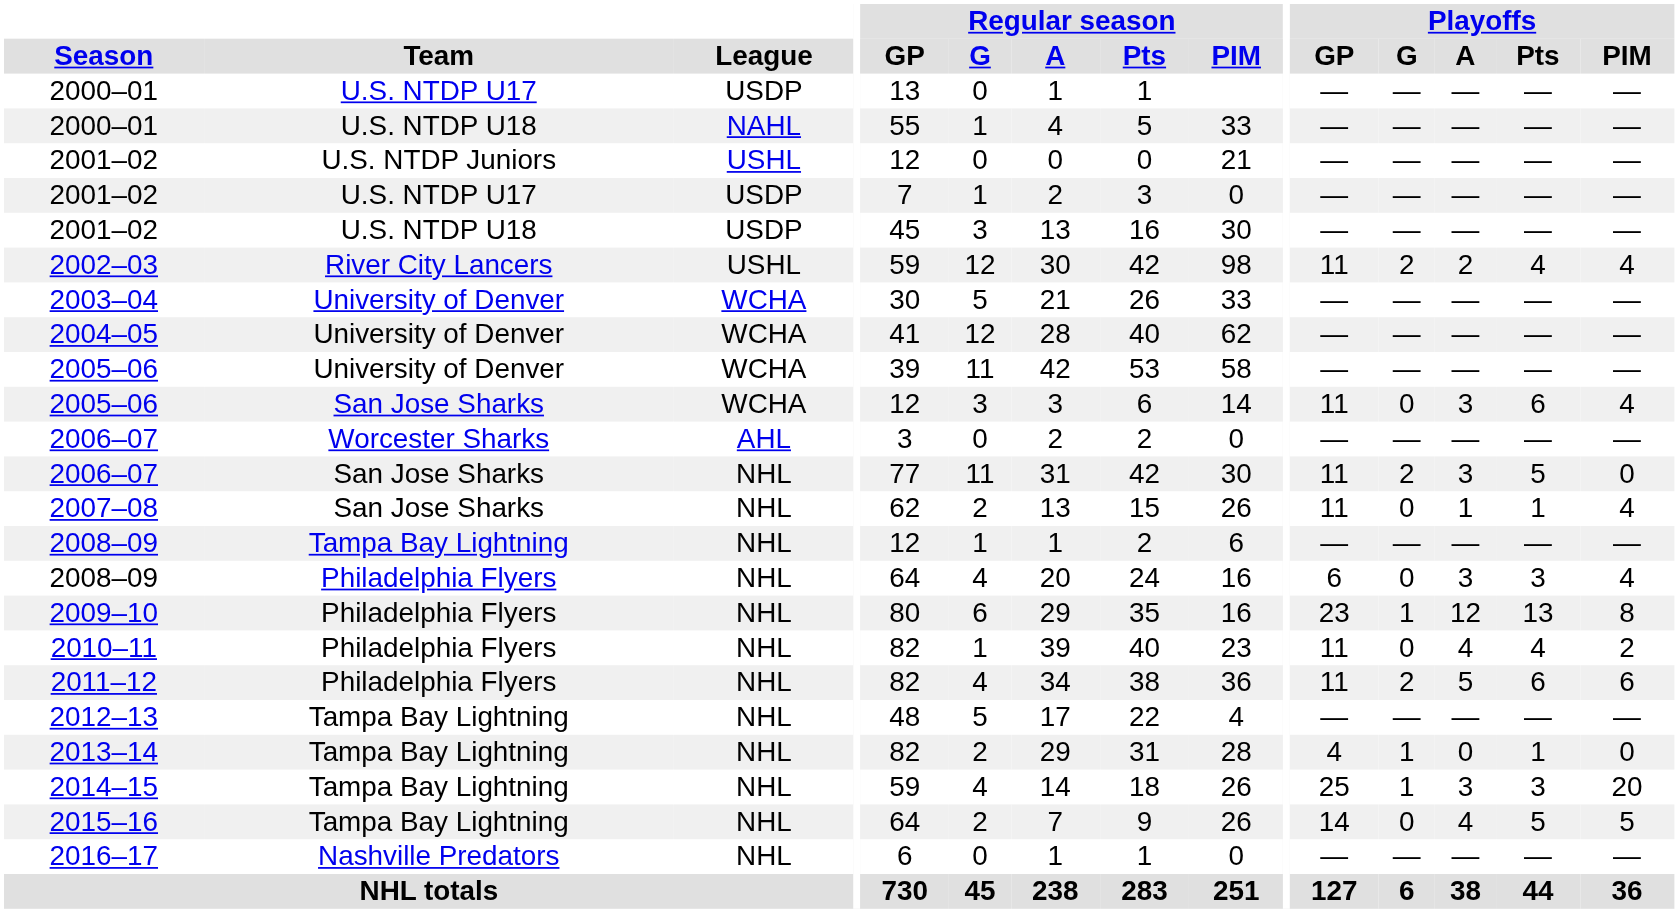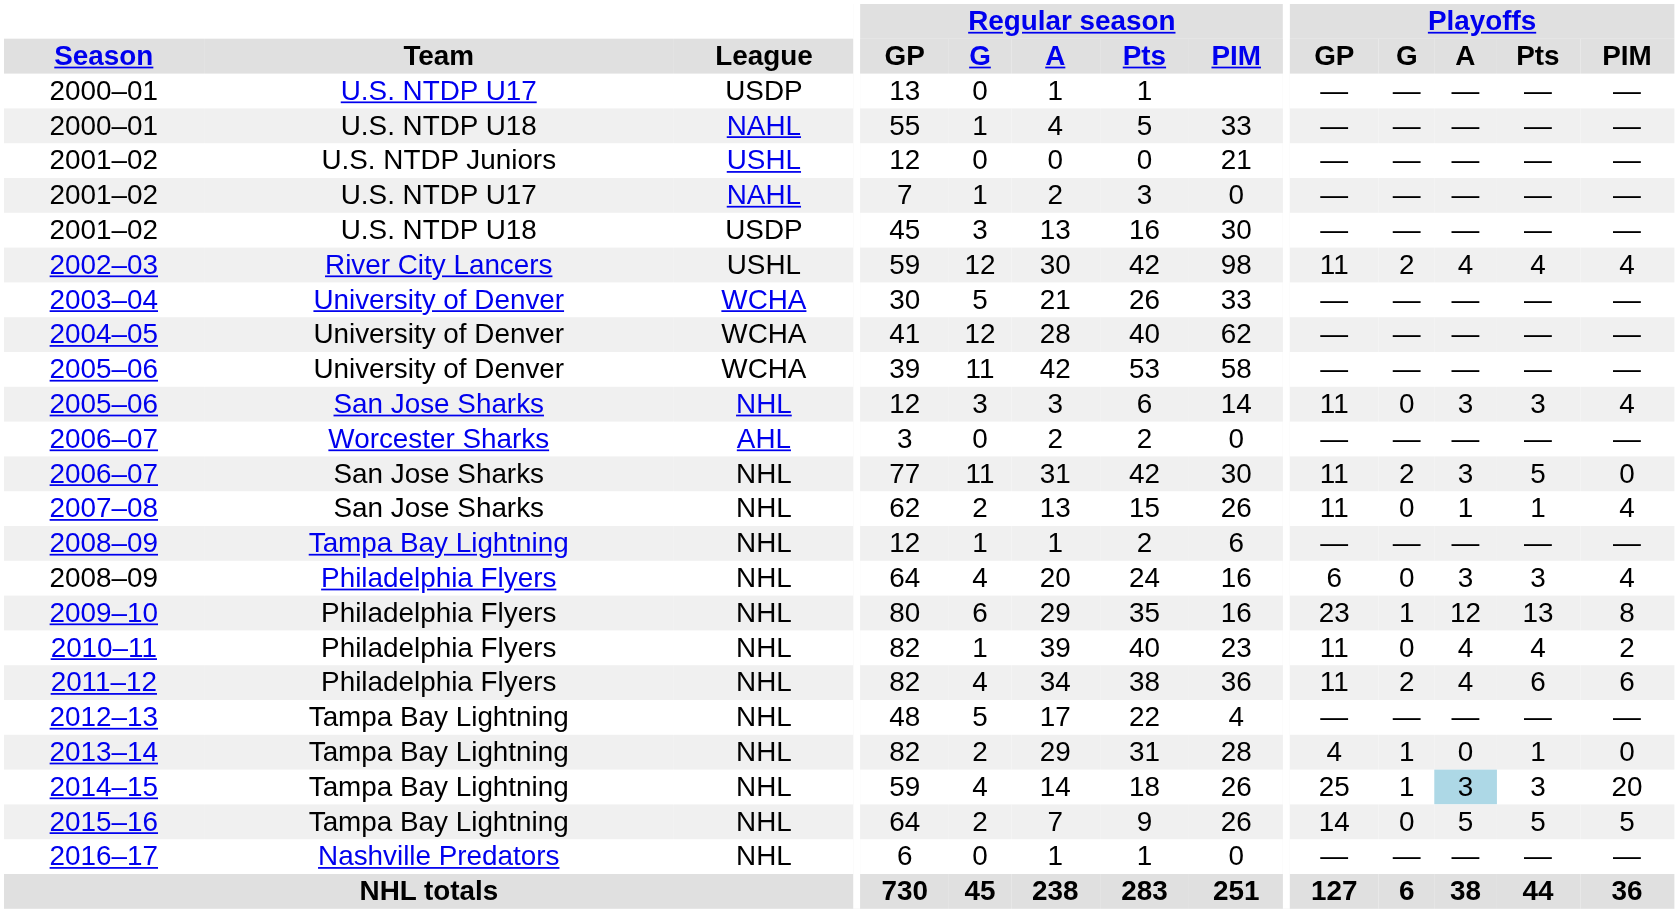 <table border="0" cellpadding="1" cellspacing="0" style="text-align:center; width:60em">
 <tr bgcolor="#e0e0e0">
 <th colspan="3"  bgcolor="#ffffff"></th>
 <th rowspan="99" bgcolor="#ffffff"></th>
 <th colspan="5"><a href='#'>Regular season</a></th>
 <th rowspan="99" bgcolor="#ffffff"></th>
 <th colspan="5"><a href='#'>Playoffs</a></th>
 </tr>
 <tr bgcolor="#e0e0e0">
 <th><a href='#'>Season</a></th>
 <th>Team</th>
 <th>League</th>
 <th>GP</th>
 <th><a href='#'>G</a></th>
 <th><a href='#'>A</a></th>
 <th><a href='#'>Pts</a></th>
 <th><a href='#'>PIM</a></th>
 <th>GP</th>
 <th>G</th>
 <th>A</th>
 <th>Pts</th>
 <th>PIM</th>
 </tr>
 <tr>
 <td>2000–01</td>
 <td><a href='#'>U.S. NTDP U17</a></td>
 <td>USDP</td>
 <td>13</td>
 <td>0</td>
 <td>1</td>
 <td>1</td>
 <td></td>
 <td>—</td>
 <td>—</td>
 <td>—</td>
 <td>—</td>
 <td>—</td>
 </tr>
 <tr bgcolor="#f0f0f0">
 <td>2000–01</td>
 <td>U.S. NTDP U18</td>
 <td><a href='#'>NAHL</a></td>
 <td>55</td>
 <td>1</td>
 <td>4</td>
 <td>5</td>
 <td>33</td>
 <td>—</td>
 <td>—</td>
 <td>—</td>
 <td>—</td>
 <td>—</td>
 </tr>
 <tr>
 <td>2001–02</td>
 <td>U.S. NTDP Juniors</td>
 <td><a href='#'>USHL</a></td>
 <td>12</td>
 <td>0</td>
 <td>0</td>
 <td>0</td>
 <td>21</td>
 <td>—</td>
 <td>—</td>
 <td>—</td>
 <td>—</td>
 <td>—</td>
 </tr>
 <tr bgcolor="#f0f0f0">
 <td>2001–02</td>
 <td>U.S. NTDP U17</td>
-<td>USDP</td>
+<td><a href='#'>NAHL</a></td>
 <td>7</td>
 <td>1</td>
 <td>2</td>
 <td>3</td>
 <td>0</td>
 <td>—</td>
 <td>—</td>
 <td>—</td>
 <td>—</td>
 <td>—</td>
 </tr>
 <tr>
 <td>2001–02</td>
 <td>U.S. NTDP U18</td>
 <td>USDP</td>
 <td>45</td>
 <td>3</td>
 <td>13</td>
 <td>16</td>
 <td>30</td>
 <td>—</td>
 <td>—</td>
 <td>—</td>
 <td>—</td>
 <td>—</td>
 </tr>
 <tr bgcolor="#f0f0f0">
 <td><a href='#'>2002–03</a></td>
 <td><a href='#'>River City Lancers</a></td>
 <td>USHL</td>
 <td>59</td>
 <td>12</td>
 <td>30</td>
 <td>42</td>
 <td>98</td>
 <td>11</td>
 <td>2</td>
-<td>2</td>
+<td>4</td>
 <td>4</td>
 <td>4</td>
 </tr>
 <tr>
 <td><a href='#'>2003–04</a></td>
 <td><a href='#'>University of Denver</a></td>
 <td><a href='#'>WCHA</a></td>
 <td>30</td>
 <td>5</td>
 <td>21</td>
 <td>26</td>
 <td>33</td>
 <td>—</td>
 <td>—</td>
 <td>—</td>
 <td>—</td>
 <td>—</td>
 </tr>
 <tr bgcolor="#f0f0f0">
 <td><a href='#'>2004–05</a></td>
 <td>University of Denver</td>
 <td>WCHA</td>
 <td>41</td>
 <td>12</td>
 <td>28</td>
 <td>40</td>
 <td>62</td>
 <td>—</td>
 <td>—</td>
 <td>—</td>
 <td>—</td>
 <td>—</td>
 </tr>
 <tr>
 <td><a href='#'>2005–06</a></td>
 <td>University of Denver</td>
 <td>WCHA</td>
 <td>39</td>
 <td>11</td>
 <td>42</td>
 <td>53</td>
 <td>58</td>
 <td>—</td>
 <td>—</td>
 <td>—</td>
 <td>—</td>
 <td>—</td>
 </tr>
 <tr bgcolor="#f0f0f0">
 <td><a href='#'>2005–06</a></td>
 <td><a href='#'>San Jose Sharks</a></td>
-<td>WCHA</td>
+<td><a href='#'>NHL</a></td>
 <td>12</td>
 <td>3</td>
 <td>3</td>
 <td>6</td>
 <td>14</td>
 <td>11</td>
 <td>0</td>
 <td>3</td>
-<td>6</td>
+<td>3</td>
 <td>4</td>
 </tr>
 <tr>
 <td><a href='#'>2006–07</a></td>
 <td><a href='#'>Worcester Sharks</a></td>
 <td><a href='#'>AHL</a></td>
 <td>3</td>
 <td>0</td>
 <td>2</td>
 <td>2</td>
 <td>0</td>
 <td>—</td>
 <td>—</td>
 <td>—</td>
 <td>—</td>
 <td>—</td>
 </tr>
 <tr bgcolor="#f0f0f0">
 <td><a href='#'>2006–07</a></td>
 <td>San Jose Sharks</td>
 <td>NHL</td>
 <td>77</td>
 <td>11</td>
 <td>31</td>
 <td>42</td>
 <td>30</td>
 <td>11</td>
 <td>2</td>
 <td>3</td>
 <td>5</td>
 <td>0</td>
 </tr>
 <tr>
 <td><a href='#'>2007–08</a></td>
 <td>San Jose Sharks</td>
 <td>NHL</td>
 <td>62</td>
 <td>2</td>
 <td>13</td>
 <td>15</td>
 <td>26</td>
 <td>11</td>
 <td>0</td>
 <td>1</td>
 <td>1</td>
 <td>4</td>
 </tr>
 <tr bgcolor="#f0f0f0">
 <td><a href='#'>2008–09</a></td>
 <td><a href='#'>Tampa Bay Lightning</a></td>
 <td>NHL</td>
 <td>12</td>
 <td>1</td>
 <td>1</td>
 <td>2</td>
 <td>6</td>
 <td>—</td>
 <td>—</td>
 <td>—</td>
 <td>—</td>
 <td>—</td>
 </tr>
 <tr>
 <td>2008–09</td>
 <td><a href='#'>Philadelphia Flyers</a></td>
 <td>NHL</td>
 <td>64</td>
 <td>4</td>
 <td>20</td>
 <td>24</td>
 <td>16</td>
 <td>6</td>
 <td>0</td>
 <td>3</td>
 <td>3</td>
 <td>4</td>
 </tr>
 <tr bgcolor="#f0f0f0">
 <td><a href='#'>2009–10</a></td>
 <td>Philadelphia Flyers</td>
 <td>NHL</td>
 <td>80</td>
 <td>6</td>
 <td>29</td>
 <td>35</td>
 <td>16</td>
 <td>23</td>
 <td>1</td>
 <td>12</td>
 <td>13</td>
 <td>8</td>
 </tr>
 <tr>
 <td><a href='#'>2010–11</a></td>
 <td>Philadelphia Flyers</td>
 <td>NHL</td>
 <td>82</td>
 <td>1</td>
 <td>39</td>
 <td>40</td>
 <td>23</td>
 <td>11</td>
 <td>0</td>
 <td>4</td>
 <td>4</td>
 <td>2</td>
 </tr>
 <tr bgcolor="#f0f0f0">
 <td><a href='#'>2011–12</a></td>
 <td>Philadelphia Flyers</td>
 <td>NHL</td>
 <td>82</td>
 <td>4</td>
 <td>34</td>
 <td>38</td>
 <td>36</td>
 <td>11</td>
 <td>2</td>
-<td>5</td>
+<td>4</td>
 <td>6</td>
 <td>6</td>
 </tr>
 <tr>
 <td><a href='#'>2012–13</a></td>
 <td>Tampa Bay Lightning</td>
 <td>NHL</td>
 <td>48</td>
 <td>5</td>
 <td>17</td>
 <td>22</td>
 <td>4</td>
 <td>—</td>
 <td>—</td>
 <td>—</td>
 <td>—</td>
 <td>—</td>
 </tr>
 <tr bgcolor="#f0f0f0">
 <td><a href='#'>2013–14</a></td>
 <td>Tampa Bay Lightning</td>
 <td>NHL</td>
 <td>82</td>
 <td>2</td>
 <td>29</td>
 <td>31</td>
 <td>28</td>
 <td>4</td>
 <td>1</td>
 <td>0</td>
 <td>1</td>
 <td>0</td>
 </tr>
 <tr>
 <td><a href='#'>2014–15</a></td>
 <td>Tampa Bay Lightning</td>
 <td>NHL</td>
 <td>59</td>
 <td>4</td>
 <td>14</td>
 <td>18</td>
 <td>26</td>
 <td>25</td>
 <td>1</td>
-<td>3</td>
+<td style="background: lightblue;">3</td>
 <td>3</td>
 <td>20</td>
 </tr>
 <tr bgcolor="#f0f0f0">
 <td><a href='#'>2015–16</a></td>
 <td>Tampa Bay Lightning</td>
 <td>NHL</td>
 <td>64</td>
 <td>2</td>
 <td>7</td>
 <td>9</td>
 <td>26</td>
 <td>14</td>
 <td>0</td>
-<td>4</td>
+<td>5</td>
 <td>5</td>
 <td>5</td>
 </tr>
 <tr>
 <td><a href='#'>2016–17</a></td>
 <td><a href='#'>Nashville Predators</a></td>
 <td>NHL</td>
 <td>6</td>
 <td>0</td>
 <td>1</td>
 <td>1</td>
 <td>0</td>
 <td>—</td>
 <td>—</td>
 <td>—</td>
 <td>—</td>
 <td>—</td>
 </tr>
 <tr bgcolor="#e0e0e0">
 <th colspan="3">NHL totals</th>
 <th>730</th>
 <th>45</th>
 <th>238</th>
 <th>283</th>
 <th>251</th>
 <th>127</th>
 <th>6</th>
 <th>38</th>
 <th>44</th>
 <th>36</th>
 </tr>
 </table>
